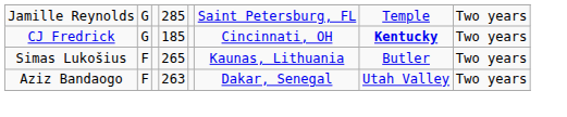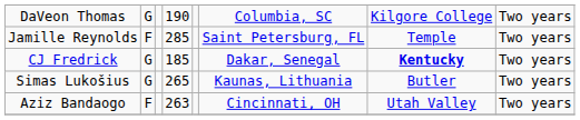 <table class="wikitable sortable" style="text-align: center">
 <tr align=center>
 </tr>
 <tr>
+<td>DaVeon Thomas</td>
+<td>G</td>
+<td></td>
+<td>190</td>
+<td></td>
+<td><a href='#'>Columbia, SC</a></td>
+<td><a href='#'>Kilgore College</a></td>
+<td>Two years</td>
+</tr>
+<tr>
 <td>Jamille Reynolds</td>
-<td>G</td>
+<td>F</td>
 <td></td>
 <td>285</td>
 <td></td>
 <td><a href='#'>Saint Petersburg, FL</a></td>
 <td><a href='#'>Temple</a></td>
 <td>Two years</td>
 </tr>
 <tr>
 <td><a href='#'>CJ Fredrick</a></td>
 <td>G</td>
 <td></td>
 <td>185</td>
 <td></td>
-<td><a href='#'>Cincinnati, OH</a></td>
+<td><a href='#'>Dakar, Senegal</a></td>
 <td><strong><a href='#'>Kentucky</a></strong></td>
 <td>Two years</td>
 </tr>
 <tr>
 <td>Simas Lukošius</td>
-<td>F</td>
+<td>G</td>
 <td></td>
 <td>265</td>
 <td></td>
 <td><a href='#'>Kaunas, Lithuania</a></td>
 <td><a href='#'>Butler</a></td>
 <td>Two years</td>
 </tr>
 <tr>
 <td>Aziz Bandaogo</td>
 <td>F</td>
 <td></td>
 <td>263</td>
 <td></td>
-<td><a href='#'>Dakar, Senegal</a></td>
+<td><a href='#'>Cincinnati, OH</a></td>
 <td><a href='#'>Utah Valley</a></td>
 <td>Two years</td>
 </tr>
 <tr>
 </tr>
 </table>
